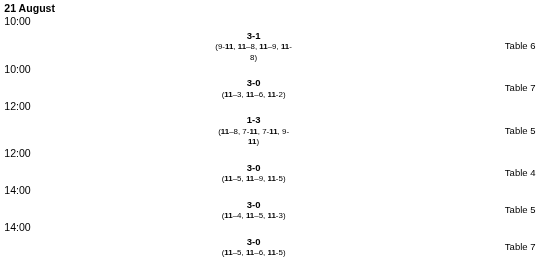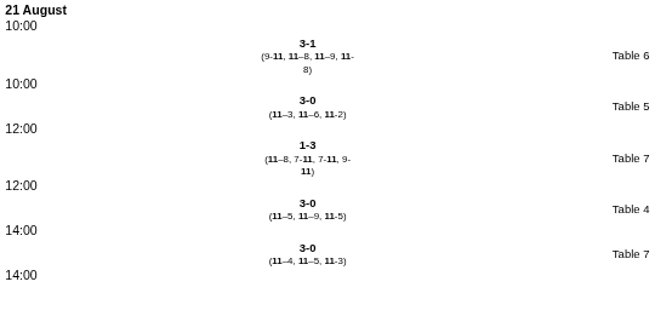 <table style="width:100%;" cellspacing="1">
 <tr>
 <th width=25%></th>
 <th width=10%></th>
 <th width=25%></th>
 </tr>
 <tr>
 <td><strong>21 August</strong></td>
 </tr>
 <tr>
 <td>10:00</td>
 </tr>
 <tr style=font-size:90%>
 <td align=right><strong></strong></td>
 <td align=center><strong> 3-1 </strong><br><small>(9-<strong>11</strong>, <strong>11</strong>–8, <strong>11</strong>–9, <strong>11</strong>-8)</small></td>
 <td></td>
 <td>Table 6</td>
 </tr>
 <tr>
 <td>10:00</td>
 </tr>
 <tr style=font-size:90%>
 <td align=right><strong></strong></td>
 <td align=center><strong> 3-0 </strong><br><small>(<strong>11</strong>–3, <strong>11</strong>–6, <strong>11</strong>-2)</small></td>
 <td></td>
-<td>Table 7</td>
+<td>Table 5</td>
 </tr>
 <tr>
 <td>12:00</td>
 </tr>
 <tr style=font-size:90%>
 <td align=right></td>
 <td align=center><strong> 1-3 </strong><br><small>(<strong>11</strong>–8, 7-<strong>11</strong>, 7-<strong>11</strong>, 9-<strong>11</strong>)</small></td>
 <td><strong></strong></td>
-<td>Table 5</td>
+<td>Table 7</td>
 </tr>
 <tr>
 <td>12:00</td>
 </tr>
 <tr style=font-size:90%>
 <td align=right><strong></strong></td>
 <td align=center><strong> 3-0 </strong><br><small>(<strong>11</strong>–5, <strong>11</strong>–9, <strong>11</strong>-5)</small></td>
 <td></td>
 <td>Table 4</td>
 </tr>
 <tr>
 <td>14:00</td>
 </tr>
 <tr style=font-size:90%>
 <td align=right><strong></strong></td>
 <td align=center><strong> 3-0 </strong><br><small>(<strong>11</strong>–4, <strong>11</strong>–5, <strong>11</strong>-3)</small></td>
 <td></td>
-<td>Table 5</td>
+<td>Table 7</td>
 </tr>
 <tr>
 <td>14:00</td>
 </tr>
-<tr style=font-size:90%>
-<td align=right><strong></strong></td>
-<td align=center><strong> 3-0 </strong><br><small>(<strong>11</strong>–5, <strong>11</strong>–6, <strong>11</strong>-5)</small></td>
-<td></td>
-<td>Table 7</td>
-</tr>
 </table>
